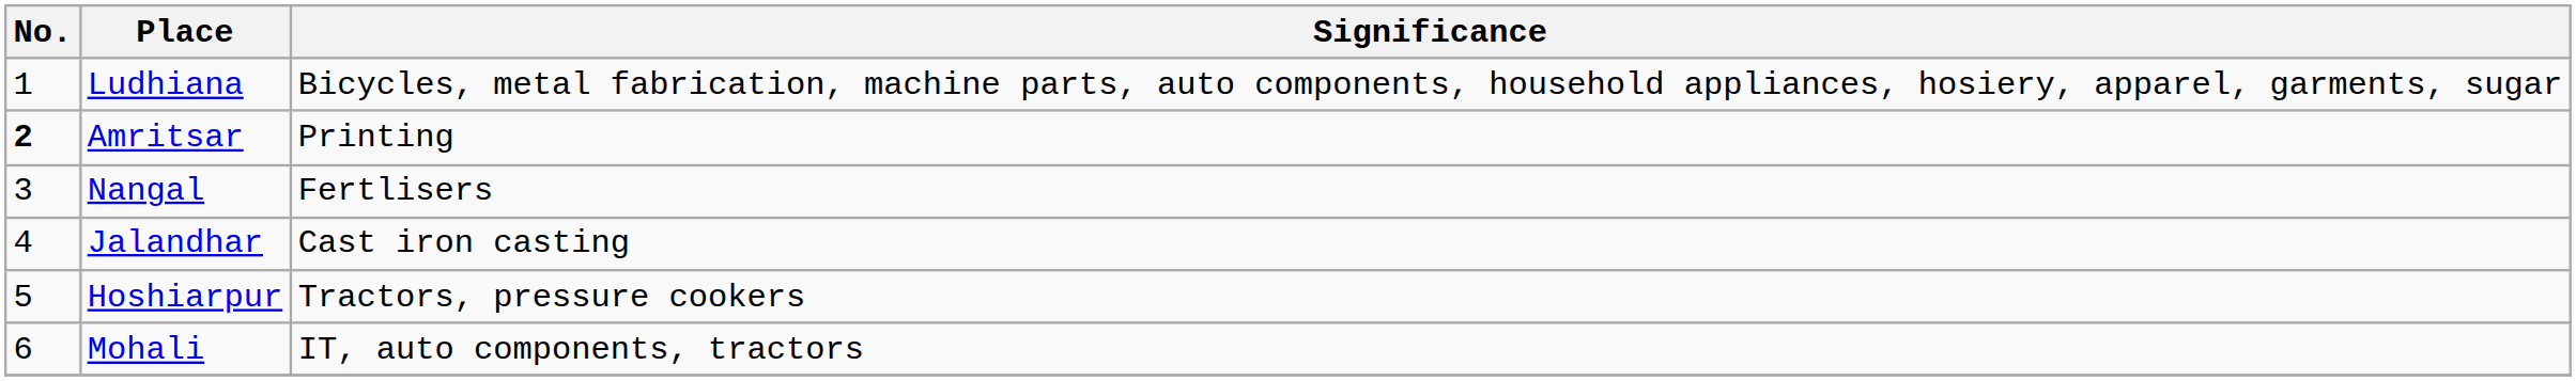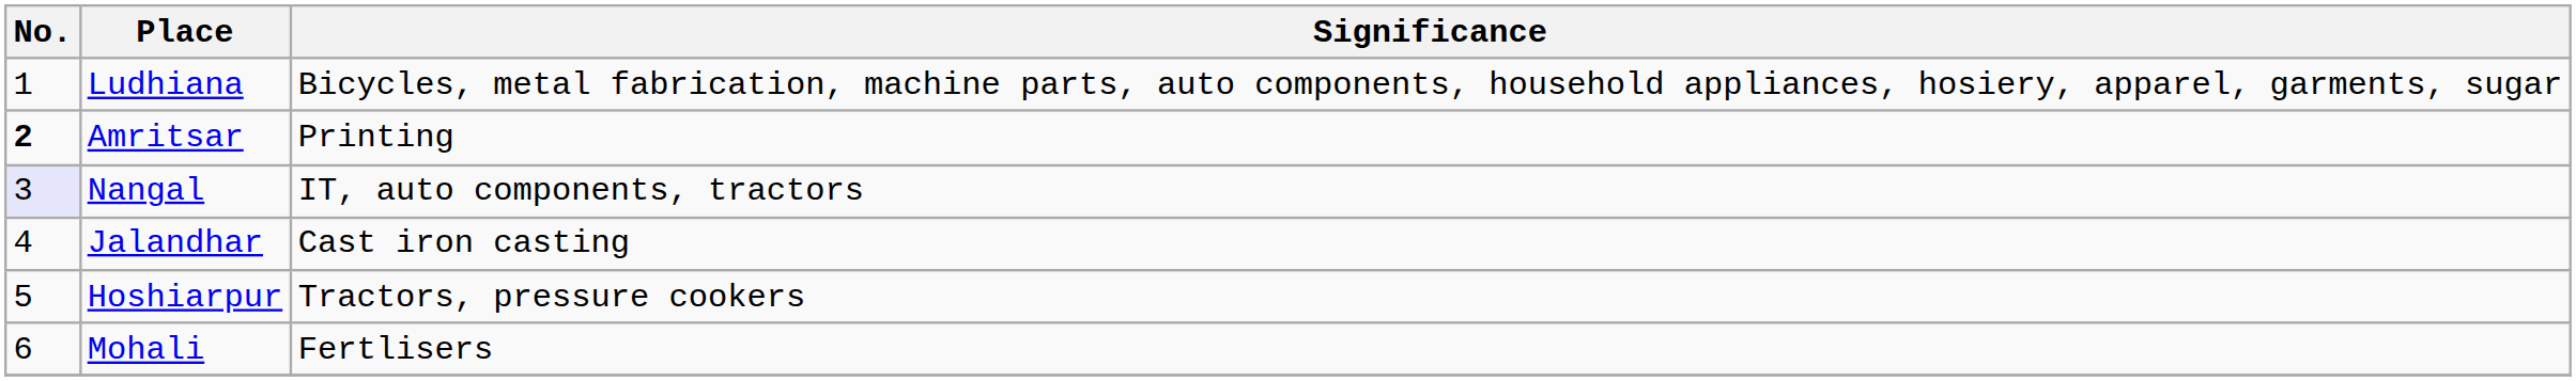 <table class="wikitable sortable">
 <tr>
 <th>No.</th>
 <th>Place</th>
 <th>Significance</th>
 </tr>
 <tr>
 <td>1</td>
 <td><a href='#'>Ludhiana</a></td>
 <td>Bicycles, metal fabrication, machine parts, auto components, household appliances, hosiery, apparel, garments, sugar</td>
 </tr>
 <tr>
 <td><strong>2</strong></td>
 <td><a href='#'>Amritsar</a></td>
 <td>Printing</td>
 </tr>
 <tr>
-<td>3</td>
+<td style="background: lavender;">3</td>
 <td><a href='#'>Nangal</a></td>
-<td>Fertlisers</td>
+<td>IT, auto components, tractors</td>
 </tr>
 <tr>
 <td>4</td>
 <td><a href='#'>Jalandhar</a></td>
 <td>Cast iron casting</td>
 </tr>
 <tr>
 <td>5</td>
 <td><a href='#'>Hoshiarpur</a></td>
 <td>Tractors, pressure cookers</td>
 </tr>
 <tr>
 <td>6</td>
 <td><a href='#'>Mohali</a></td>
-<td>IT, auto components, tractors</td>
+<td>Fertlisers</td>
 </tr>
 <tr>
 </tr>
 </table>
